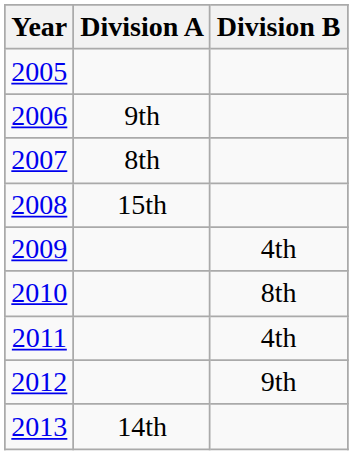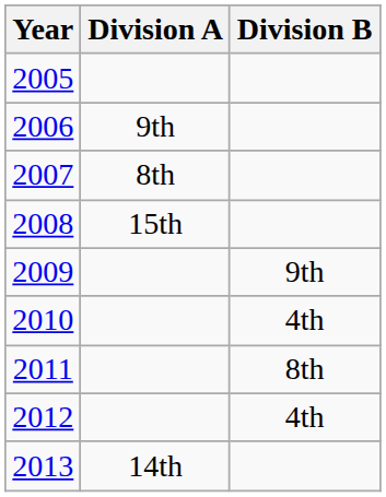 <table class="wikitable" style="text-align:center">
 <tr>
 <th>Year</th>
 <th>Division A</th>
 <th>Division B</th>
 </tr>
 <tr>
 <td><a href='#'>2005</a></td>
 <td></td>
 <td></td>
 </tr>
 <tr>
 <td><a href='#'>2006</a></td>
 <td>9th</td>
 <td></td>
 </tr>
 <tr>
 <td><a href='#'>2007</a></td>
 <td>8th</td>
 <td></td>
 </tr>
 <tr>
 <td><a href='#'>2008</a></td>
 <td>15th</td>
 <td></td>
 </tr>
 <tr>
 <td><a href='#'>2009</a></td>
 <td></td>
-<td>4th</td>
+<td>9th</td>
 </tr>
 <tr>
 <td><a href='#'>2010</a></td>
 <td></td>
-<td>8th</td>
+<td>4th</td>
 </tr>
 <tr>
 <td><a href='#'>2011</a></td>
 <td></td>
-<td>4th</td>
+<td>8th</td>
 </tr>
 <tr>
 <td><a href='#'>2012</a></td>
 <td></td>
-<td>9th</td>
+<td>4th</td>
 </tr>
 <tr>
 <td><a href='#'>2013</a></td>
 <td>14th</td>
 <td></td>
 </tr>
 </table>
